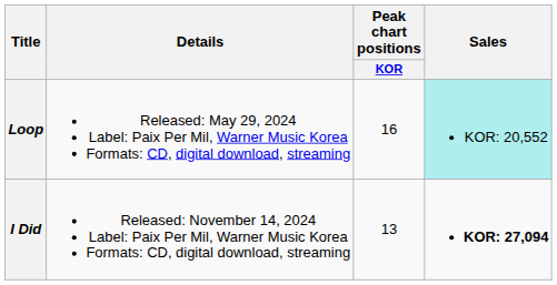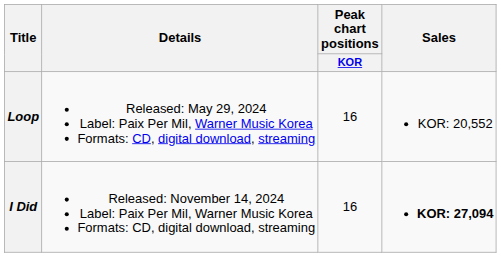 <table class="wikitable plainrowheaders" style="text-align:center">
 <tr>
 <th scope="col" rowspan="2">Title</th>
 <th scope="col" rowspan="2">Details</th>
 <th scope="col" colspan="1">Peak chart positions</th>
 <th scope="col" rowspan="2">Sales</th>
 </tr>
 <tr>
 <th scope="col" style="width:4em;font-size:85%"><a href='#'>KOR</a><br></th>
 </tr>
 <tr>
 <th scope="row"><em>Loop</em></th>
 <td><br><ul><li>Released: May 29, 2024</li><li>Label: Paix Per Mil, <a href='#'>Warner Music Korea</a></li><li>Formats: <a href='#'>CD</a>, <a href='#'>digital download</a>, <a href='#'>streaming</a></li></ul></td>
 <td>16</td>
-<td style="background: paleturquoise;"><br><ul><li>KOR: 20,552</li></ul></td>
+<td><br><ul><li>KOR: 20,552</li></ul></td>
 </tr>
 <tr>
 <th scope="row"><em>I Did</em></th>
 <td><br><ul><li>Released: November 14, 2024</li><li>Label: Paix Per Mil, Warner Music Korea</li><li>Formats: CD, digital download, streaming</li></ul></td>
-<td>13</td>
+<td>16</td>
 <td><strong><br><ul><li>KOR: 27,094</li></ul></strong></td>
 </tr>
 </table>
